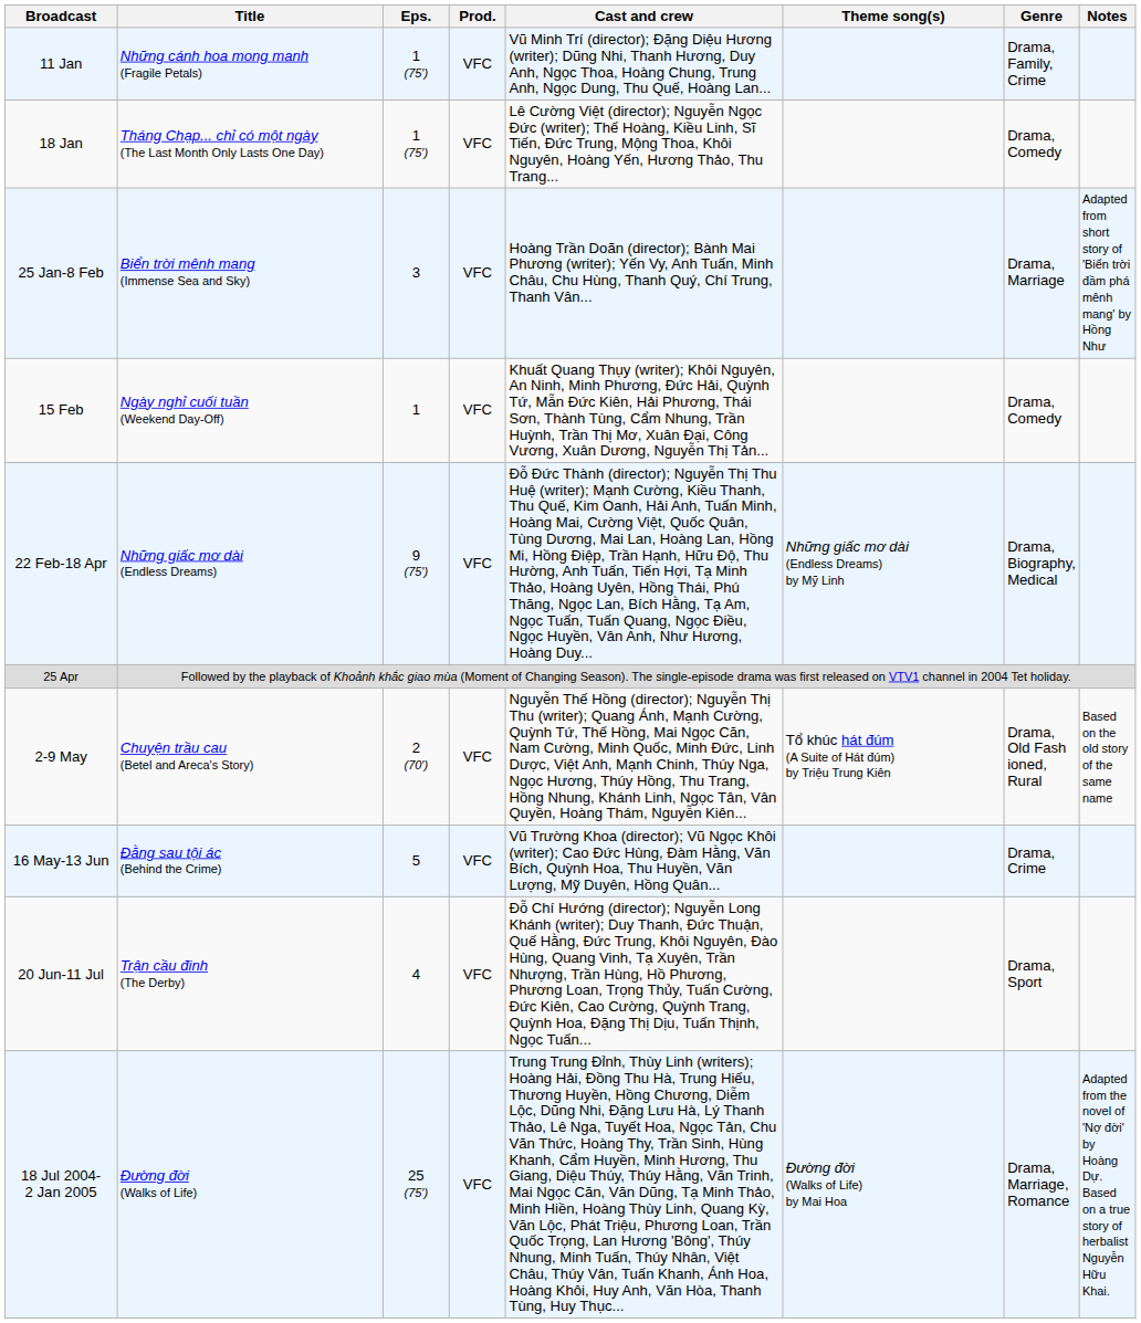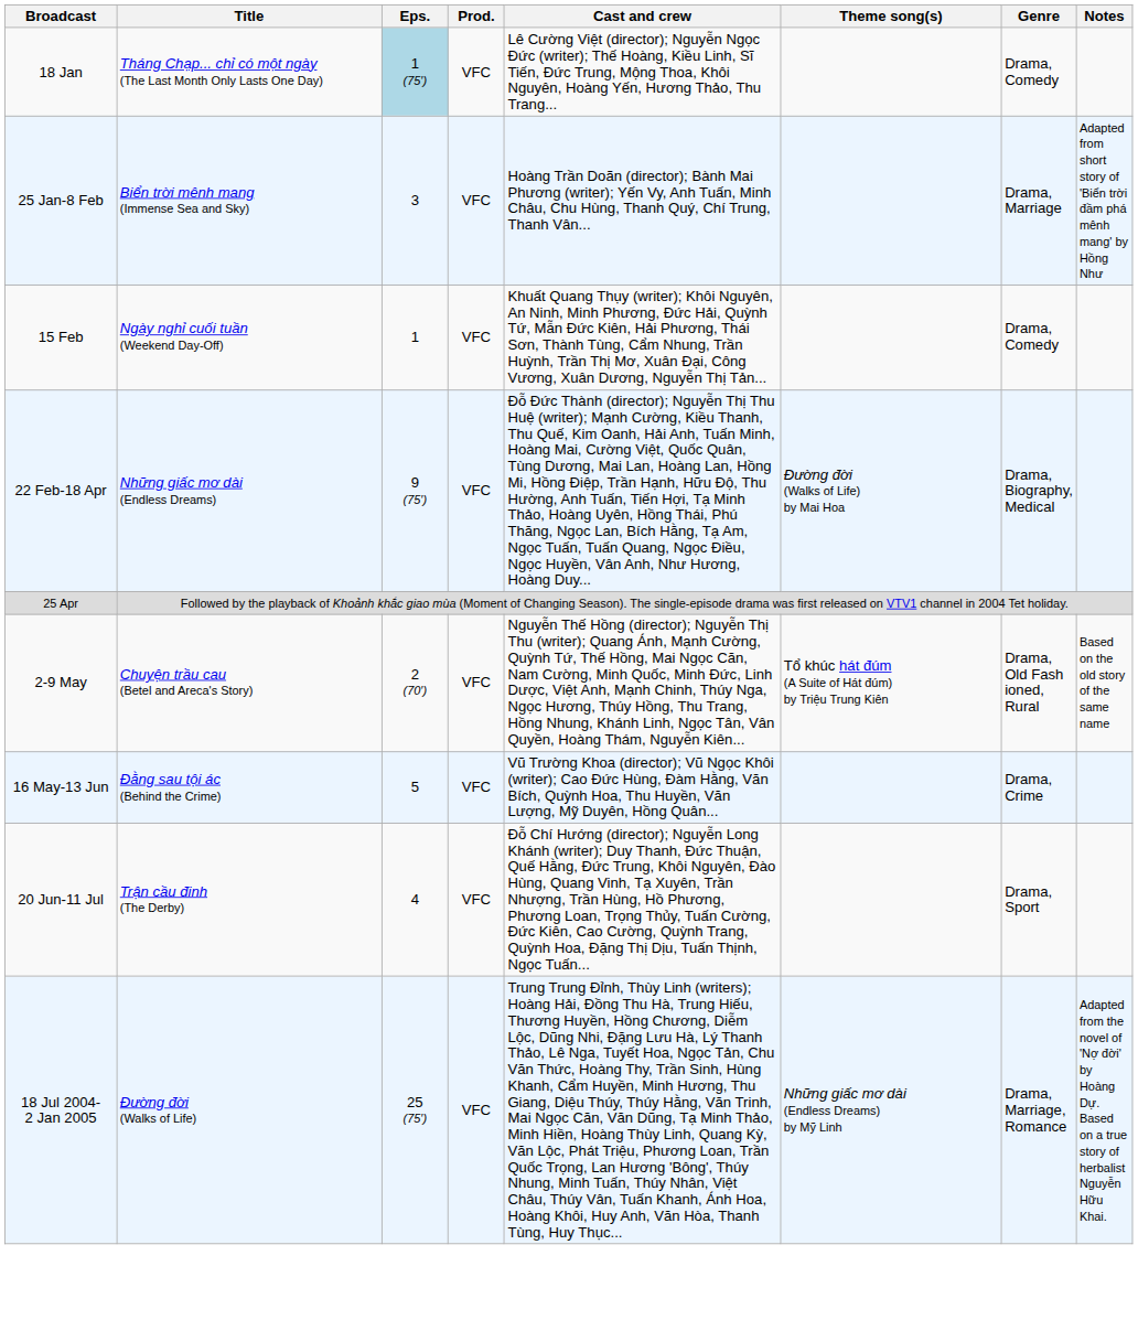 <table class="wikitable sortable">
 <tr>
 <th style="width:10%;">Broadcast</th>
 <th style="width:24%;">Title</th>
 <th style="width:6%;">Eps.</th>
 <th style="width:5%;">Prod.</th>
 <th style="width:25%;">Cast and crew</th>
 <th style="width:20%;">Theme song(s)</th>
 <th style="width:5%;">Genre</th>
 <th style="width:5%;">Notes</th>
 </tr>
-<tr ---- bgcolor="#ebf5ff">
-<td style="text-align:center;">11 Jan<br></td>
-<td><em><a href='#'>Những cánh hoa mong manh</a></em> <br><small>(Fragile Petals)</small></td>
-<td style="text-align:center;">1<br><small><em>(75′)</em></small></td>
-<td style="text-align:center;">VFC</td>
-<td>Vũ Minh Trí (director); Đặng Diệu Hương (writer); Dũng Nhi, Thanh Hương, Duy Anh, Ngọc Thoa, Hoàng Chung, Trung Anh, Ngọc Dung, Thu Quế, Hoàng Lan...</td>
-<td></td>
-<td>Drama, Family, Crime</td>
-<td></td>
-</tr>
 <tr>
 <td style="text-align:center;">18 Jan <br></td>
 <td><em><a href='#'>Tháng Chạp... chỉ có một ngày</a></em> <br><small>(The Last Month Only Lasts One Day)</small></td>
-<td style="text-align:center;">1<br><small><em>(75′)</em></small></td>
+<td style="background: lightblue; text-align:center;">1<br><small><em>(75′)</em></small></td>
 <td style="text-align:center;">VFC</td>
 <td>Lê Cường Việt (director); Nguyễn Ngọc Đức (writer); Thế Hoàng, Kiều Linh, Sĩ Tiến, Đức Trung, Mộng Thoa, Khôi Nguyên, Hoàng Yến, Hương Thảo, Thu Trang...</td>
 <td></td>
 <td>Drama, Comedy</td>
 <td></td>
 </tr>
 <tr ---- bgcolor="#ebf5ff">
 <td style="text-align:center;">25 Jan-8 Feb <br></td>
 <td><em><a href='#'>Biển trời mênh mang</a></em> <br><small>(Immense Sea and Sky)</small></td>
 <td style="text-align:center;">3</td>
 <td style="text-align:center;">VFC</td>
 <td>Hoàng Trần Doãn (director); Bành Mai Phương (writer); Yến Vy, Anh Tuấn, Minh Châu, Chu Hùng, Thanh Quý, Chí Trung, Thanh Vân...</td>
 <td></td>
 <td>Drama, Marriage</td>
 <td><small>Adapted from short story of 'Biển trời đầm phá mênh mang' by Hồng Như</small></td>
 </tr>
 <tr>
 <td style="text-align:center;">15 Feb<br></td>
 <td><em><a href='#'>Ngày nghỉ cuối tuần</a></em> <br><small>(Weekend Day-Off)</small></td>
 <td style="text-align:center;">1</td>
 <td style="text-align:center;">VFC</td>
 <td>Khuất Quang Thụy (writer); Khôi Nguyên, An Ninh, Minh Phương, Đức Hải, Quỳnh Tứ, Mẫn Đức Kiên, Hải Phương, Thái Sơn, Thành Tùng, Cẩm Nhung, Trần Huỳnh, Trần Thị Mơ, Xuân Đại, Công Vương, Xuân Dương, Nguyễn Thị Tản...</td>
 <td></td>
 <td>Drama, Comedy</td>
 <td></td>
 </tr>
 <tr ---- bgcolor="#ebf5ff">
 <td style="text-align:center;">22 Feb-18 Apr <br></td>
 <td><em><a href='#'>Những giấc mơ dài</a></em> <br><small>(Endless Dreams)</small></td>
 <td style="text-align:center;">9<br><small><em>(75′)</em></small></td>
 <td style="text-align:center;">VFC</td>
 <td>Đỗ Đức Thành (director); Nguyễn Thị Thu Huệ (writer); Mạnh Cường, Kiều Thanh, Thu Quế, Kim Oanh, Hải Anh, Tuấn Minh, Hoàng Mai, Cường Việt, Quốc Quân, Tùng Dương, Mai Lan, Hoàng Lan, Hồng Mi, Hồng Điệp, Trần Hạnh, Hữu Độ, Thu Hường, Anh Tuấn, Tiến Hợi, Tạ Minh Thảo, Hoàng Uyên, Hồng Thái, Phú Thăng, Ngọc Lan, Bích Hằng, Tạ Am, Ngọc Tuấn, Tuấn Quang, Ngọc Điều, Ngọc Huyền, Vân Anh, Như Hương, Hoàng Duy...</td>
-<td><em>Những giấc mơ dài</em><br><small>(Endless Dreams)<br>by Mỹ Linh</small></td>
+<td><em>Đường đời</em><br><small>(Walks of Life)<br>by Mai Hoa</small></td>
 <td>Drama, Biography, Medical</td>
 <td></td>
 </tr>
 <tr ---- bgcolor="#DCDCDC">
 <td style="text-align:center;"><small>25 Apr</small></td>
 <td colspan="7" align=center><small>Followed by the playback of <em>Khoảnh khắc giao mùa</em> (Moment of Changing Season). The single-episode drama was first released on <a href='#'>VTV1</a> channel in 2004 Tet holiday.</small></td>
 </tr>
 <tr>
 <td style="text-align:center;">2-9 May <br></td>
 <td><em><a href='#'>Chuyện trầu cau</a></em> <br><small>(Betel and Areca's Story)</small></td>
 <td style="text-align:center;">2<br><small><em>(70′)</em></small></td>
 <td style="text-align:center;">VFC</td>
 <td>Nguyễn Thế Hồng (director); Nguyễn Thị Thu (writer); Quang Ánh, Mạnh Cường, Quỳnh Tứ, Thế Hồng, Mai Ngọc Căn, Nam Cường, Minh Quốc, Minh Đức, Linh Dược, Việt Anh, Mạnh Chinh, Thúy Nga, Ngọc Hương, Thúy Hồng, Thu Trang, Hồng Nhung, Khánh Linh, Ngọc Tân, Vân Quyền, Hoàng Thám, Nguyễn Kiên...</td>
 <td>Tổ khúc <a href='#'>hát đúm</a><br><small>(A Suite of Hát đúm)<br>by Triệu Trung Kiên</small></td>
 <td>Drama, Old Fash ioned, Rural</td>
 <td><small>Based on the old story of the same name</small></td>
 </tr>
 <tr ---- bgcolor="#ebf5ff">
 <td style="text-align:center;">16 May-13 Jun <br></td>
 <td><em><a href='#'>Đằng sau tội ác</a></em> <br><small>(Behind the Crime)</small></td>
 <td style="text-align:center;">5</td>
 <td style="text-align:center;">VFC</td>
 <td>Vũ Trường Khoa (director); Vũ Ngọc Khôi (writer); Cao Đức Hùng, Đàm Hằng, Văn Bích, Quỳnh Hoa, Thu Huyền, Văn Lượng, Mỹ Duyên, Hồng Quân...</td>
 <td></td>
 <td>Drama, Crime</td>
 <td></td>
 </tr>
 <tr>
 <td style="text-align:center;">20 Jun-11 Jul <br></td>
 <td><em><a href='#'>Trận cầu đinh</a></em> <br><small>(The Derby)</small></td>
 <td style="text-align:center;">4</td>
 <td style="text-align:center;">VFC</td>
 <td>Đỗ Chí Hướng (director); Nguyễn Long Khánh (writer); Duy Thanh, Đức Thuận, Quế Hằng, Đức Trung, Khôi Nguyên, Đào Hùng, Quang Vinh, Tạ Xuyên, Trần Nhượng, Trần Hùng, Hồ Phương, Phương Loan, Trọng Thủy, Tuấn Cường, Đức Kiên, Cao Cường, Quỳnh Trang, Quỳnh Hoa, Đặng Thị Dịu, Tuấn Thịnh, Ngọc Tuấn...</td>
 <td></td>
 <td>Drama, Sport</td>
 <td></td>
 </tr>
 <tr ---- bgcolor="#ebf5ff">
 <td style="text-align:center;">18 Jul 2004-<br>2 Jan 2005 <br></td>
 <td><em><a href='#'>Đường đời</a></em> <br><small>(Walks of Life)</small></td>
 <td style="text-align:center;">25<br><small><em>(75′)</em></small></td>
 <td style="text-align:center;">VFC</td>
 <td> Trung Trung Đỉnh, Thùy Linh (writers); Hoàng Hải, Đồng Thu Hà, Trung Hiếu, Thương Huyền, Hồng Chương, Diễm Lộc, Dũng Nhi, Đặng Lưu Hà, Lý Thanh Thảo, Lê Nga, Tuyết Hoa, Ngọc Tản, Chu Văn Thức, Hoàng Thy, Trần Sinh, Hùng Khanh, Cẩm Huyền, Minh Hương, Thu Giang, Diệu Thúy, Thúy Hằng, Văn Trinh, Mai Ngọc Căn, Văn Dũng, Tạ Minh Thảo, Minh Hiền, Hoàng Thùy Linh, Quang Kỳ, Văn Lộc, Phát Triệu, Phương Loan, Trần Quốc Trọng, Lan Hương 'Bông', Thúy Nhung, Minh Tuấn, Thúy Nhân, Việt Châu, Thúy Vân, Tuấn Khanh, Ánh Hoa, Hoàng Khôi, Huy Anh, Văn Hòa, Thanh Tùng, Huy Thục...</td>
-<td><em>Đường đời</em><br><small>(Walks of Life)<br>by Mai Hoa</small></td>
+<td><em>Những giấc mơ dài</em><br><small>(Endless Dreams)<br>by Mỹ Linh</small></td>
 <td>Drama, Marriage, Romance</td>
 <td><small>Adapted from the novel of 'Nợ đời' by Hoàng Dự. Based on a true story of herbalist Nguyễn Hữu Khai.</small></td>
 </tr>
 </table>
